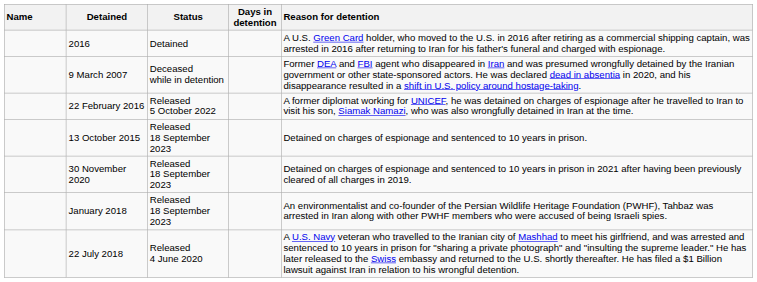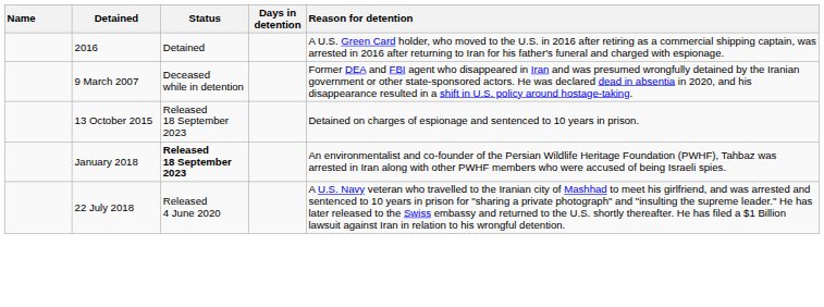 <table class="wikitable defaultleft col2center col3center col4center col5left sortable">
 <tr>
 <th style="text-align: left; width: 6em;">Name</th>
 <th style="width: 8em;">Detained</th>
 <th style="width: 8em;">Status</th>
 <th style="width: 5em;">Days in detention</th>
 <th class="unsortable" style="text-align: left;">Reason for detention</th>
 </tr>
 <tr>
 <td></td>
 <td>2016</td>
 <td>Detained</td>
 <td></td>
 <td>A U.S. <a href='#'>Green Card</a> holder, who moved to the U.S. in 2016 after retiring as a commercial shipping captain, was arrested in 2016 after returning to Iran for his father's funeral and charged with espionage.</td>
 </tr>
 <tr>
 <td></td>
 <td>9 March 2007</td>
 <td>Deceased <br>while in detention</td>
 <td></td>
 <td>Former <a href='#'>DEA</a> and <a href='#'>FBI</a> agent who disappeared in <a href='#'>Iran</a> and was presumed wrongfully detained by the Iranian government or other state-sponsored actors. He was declared <a href='#'>dead in absentia</a> in 2020, and his disappearance resulted in a <a href='#'>shift in U.S. policy around hostage-taking</a>.</td>
 </tr>
 <tr>
 <td></td>
-<td>22 February 2016</td>
-<td>Released <br>5 October 2022</td>
-<td></td>
-<td>A former diplomat working for <a href='#'>UNICEF</a>, he was detained on charges of espionage after he travelled to Iran to visit his son, <a href='#'>Siamak Namazi</a>, who was also wrongfully detained in Iran at the time.</td>
-</tr>
-<tr>
-<td></td>
 <td>13 October 2015</td>
 <td>Released <br>18 September 2023</td>
 <td></td>
 <td>Detained on charges of espionage and sentenced to 10 years in prison.</td>
 </tr>
 <tr>
 <td></td>
-<td>30 November 2020</td>
-<td>Released <br>18 September 2023</td>
-<td></td>
-<td>Detained on charges of espionage and sentenced to 10 years in prison in 2021 after having been previously cleared of all charges in 2019.</td>
-</tr>
-<tr>
-<td></td>
 <td>January 2018</td>
-<td>Released <br>18 September 2023</td>
+<td><strong>Released <br>18 September 2023</strong></td>
 <td></td>
 <td>An environmentalist and co-founder of the Persian Wildlife Heritage Foundation (PWHF), Tahbaz was arrested in Iran along with other PWHF members who were accused of being Israeli spies.</td>
 </tr>
 <tr>
 <td></td>
 <td>22 July 2018</td>
 <td>Released <br>4 June 2020</td>
 <td></td>
 <td>A <a href='#'>U.S. Navy</a> veteran who travelled to the Iranian city of <a href='#'>Mashhad</a> to meet his girlfriend, and was arrested and sentenced to 10 years in prison for "sharing a private photograph" and "insulting the supreme leader." He has later released to the <a href='#'>Swiss</a> embassy and returned to the U.S. shortly thereafter. He has filed a $1 Billion lawsuit against Iran in relation to his wrongful detention.</td>
 </tr>
 </table>
